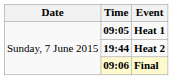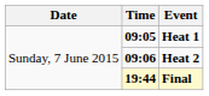 <table class="wikitable">
 <tr>
 <th>Date</th>
 <th>Time</th>
 <th>Event</th>
 </tr>
 <tr>
 <td rowspan="3">Sunday, 7 June 2015</td>
 <td><strong>09:05</strong></td>
 <td><strong>Heat 1</strong></td>
 </tr>
 <tr>
-<td><strong>19:44</strong></td>
+<td><strong>09:06</strong></td>
 <td><strong>Heat 2</strong></td>
 </tr>
 <tr style="background-color:lemonchiffon;">
-<td><strong>09:06</strong></td>
+<td><strong>19:44</strong></td>
 <td><strong>Final</strong></td>
 </tr>
 </table>
